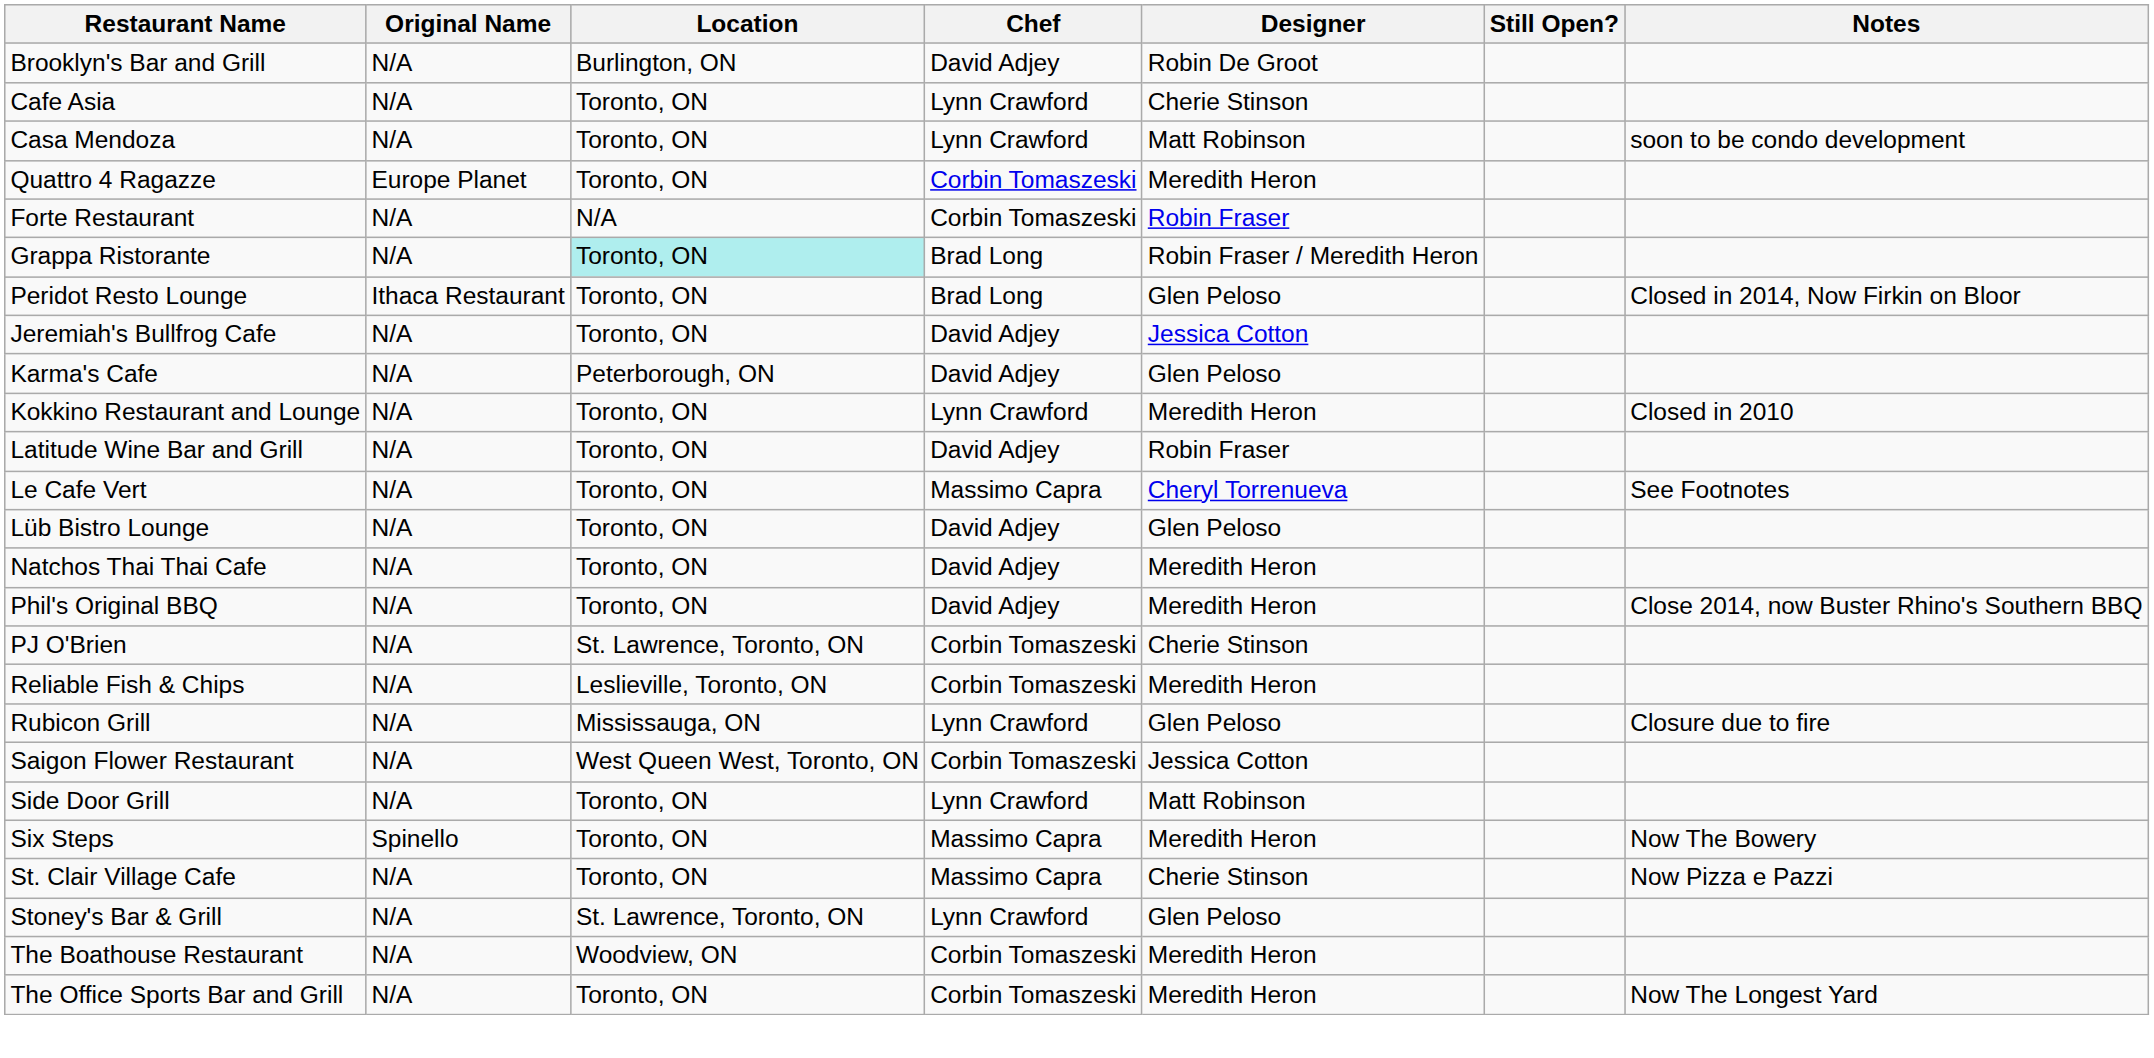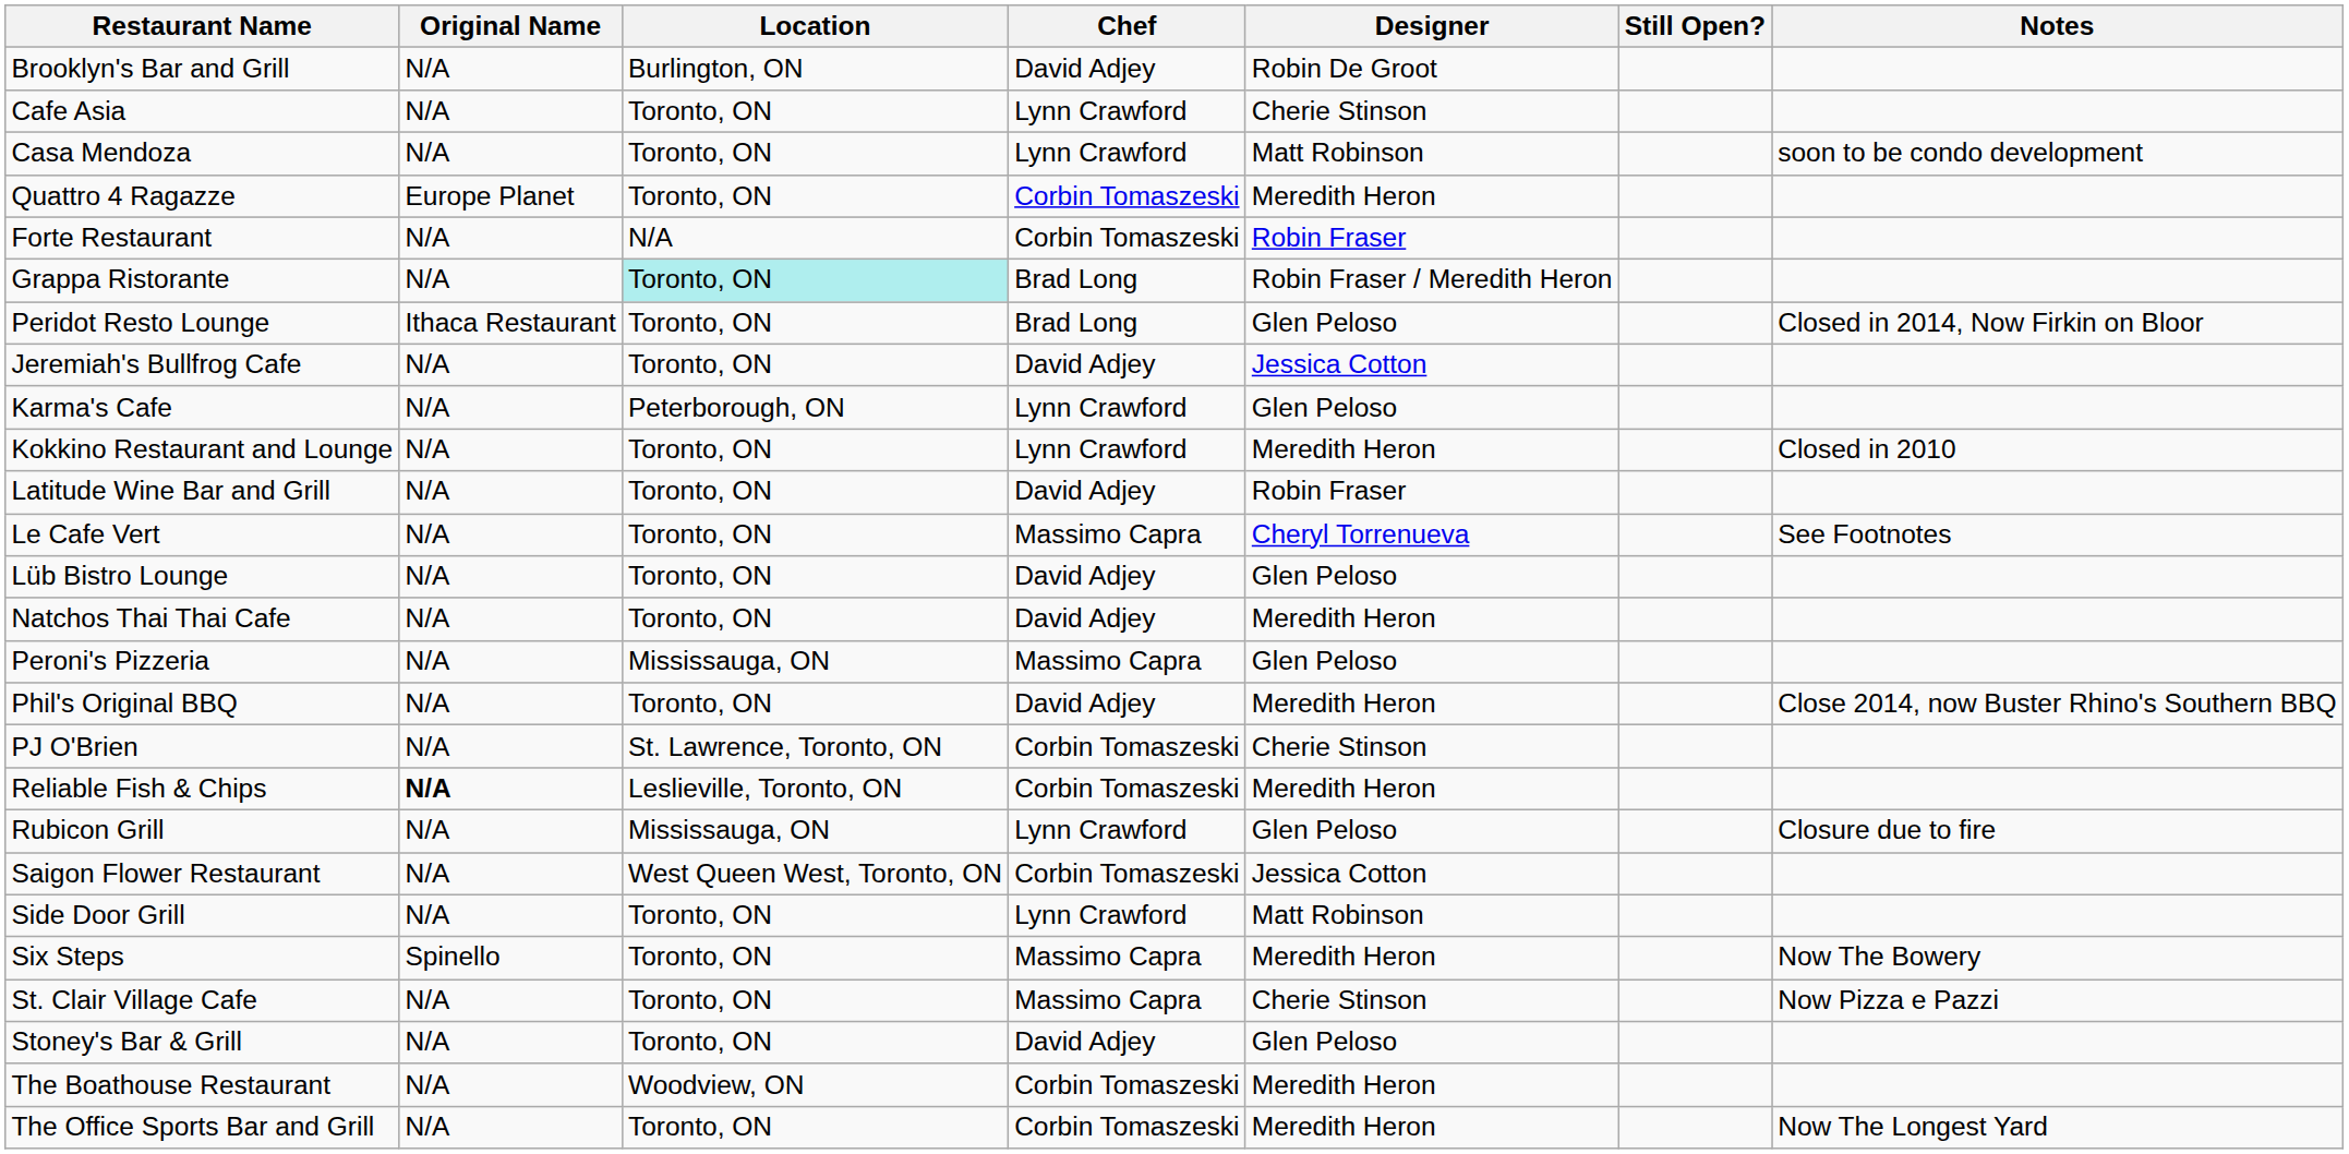 <table class="wikitable">
 <tr>
 <th>Restaurant Name</th>
 <th>Original Name</th>
 <th>Location</th>
 <th>Chef</th>
 <th>Designer</th>
 <th>Still Open?</th>
 <th>Notes</th>
 </tr>
 <tr>
 <td>Brooklyn's Bar and Grill</td>
 <td>N/A</td>
 <td>Burlington, ON</td>
 <td>David Adjey</td>
 <td>Robin De Groot</td>
 <td></td>
 <td></td>
 </tr>
 <tr>
 <td>Cafe Asia</td>
 <td>N/A</td>
 <td>Toronto, ON</td>
 <td>Lynn Crawford</td>
 <td>Cherie Stinson</td>
 <td></td>
 <td></td>
 </tr>
 <tr>
 <td>Casa Mendoza</td>
 <td>N/A</td>
 <td>Toronto, ON</td>
 <td>Lynn Crawford</td>
 <td>Matt Robinson</td>
 <td></td>
 <td>soon to be condo development</td>
 </tr>
 <tr>
 <td>Quattro 4 Ragazze</td>
 <td>Europe Planet</td>
 <td>Toronto, ON</td>
 <td><a href='#'>Corbin Tomaszeski</a></td>
 <td>Meredith Heron</td>
 <td></td>
 <td></td>
 </tr>
 <tr>
 <td>Forte Restaurant</td>
 <td>N/A</td>
 <td>N/A</td>
 <td>Corbin Tomaszeski</td>
 <td><a href='#'>Robin Fraser</a></td>
 <td></td>
 <td></td>
 </tr>
 <tr>
 <td>Grappa Ristorante</td>
 <td>N/A</td>
 <td style="background: paleturquoise;">Toronto, ON</td>
 <td>Brad Long</td>
 <td>Robin Fraser / Meredith Heron</td>
 <td></td>
 <td></td>
 </tr>
 <tr>
 <td>Peridot Resto Lounge</td>
 <td>Ithaca Restaurant</td>
 <td>Toronto, ON</td>
 <td>Brad Long</td>
 <td>Glen Peloso</td>
 <td></td>
 <td>Closed in 2014, Now Firkin on Bloor</td>
 </tr>
 <tr>
 <td>Jeremiah's Bullfrog Cafe</td>
 <td>N/A</td>
 <td>Toronto, ON</td>
 <td>David Adjey</td>
 <td><a href='#'>Jessica Cotton</a></td>
 <td></td>
 <td></td>
 </tr>
 <tr>
 <td>Karma's Cafe</td>
 <td>N/A</td>
 <td>Peterborough, ON</td>
-<td>David Adjey</td>
+<td>Lynn Crawford</td>
 <td>Glen Peloso</td>
 <td></td>
 <td></td>
 </tr>
 <tr>
 <td>Kokkino Restaurant and Lounge</td>
 <td>N/A</td>
 <td>Toronto, ON</td>
 <td>Lynn Crawford</td>
 <td>Meredith Heron</td>
 <td></td>
 <td>Closed in 2010</td>
 </tr>
 <tr>
 <td>Latitude Wine Bar and Grill</td>
 <td>N/A</td>
 <td>Toronto, ON</td>
 <td>David Adjey</td>
 <td>Robin Fraser</td>
 <td></td>
 <td></td>
 </tr>
 <tr>
 <td>Le Cafe Vert</td>
 <td>N/A</td>
 <td>Toronto, ON</td>
 <td>Massimo Capra</td>
 <td><a href='#'>Cheryl Torrenueva</a></td>
 <td></td>
 <td>See Footnotes</td>
 </tr>
 <tr>
 <td>Lüb Bistro Lounge</td>
 <td>N/A</td>
 <td>Toronto, ON</td>
 <td>David Adjey</td>
 <td>Glen Peloso</td>
 <td></td>
 <td></td>
 </tr>
 <tr>
 <td>Natchos Thai Thai Cafe</td>
 <td>N/A</td>
 <td>Toronto, ON</td>
 <td>David Adjey</td>
 <td>Meredith Heron</td>
 <td></td>
 <td></td>
 </tr>
 <tr>
+<td>Peroni's Pizzeria</td>
+<td>N/A</td>
+<td>Mississauga, ON</td>
+<td>Massimo Capra</td>
+<td>Glen Peloso</td>
+<td></td>
+<td></td>
+</tr>
+<tr>
 <td>Phil's Original BBQ</td>
 <td>N/A</td>
 <td>Toronto, ON</td>
 <td>David Adjey</td>
 <td>Meredith Heron</td>
 <td></td>
 <td>Close 2014, now Buster Rhino's Southern BBQ</td>
 </tr>
 <tr>
 <td>PJ O'Brien</td>
 <td>N/A</td>
 <td>St. Lawrence, Toronto, ON</td>
 <td>Corbin Tomaszeski</td>
 <td>Cherie Stinson</td>
 <td></td>
 <td></td>
 </tr>
 <tr>
 <td>Reliable Fish & Chips</td>
-<td>N/A</td>
+<td><strong>N/A</strong></td>
 <td>Leslieville, Toronto, ON</td>
 <td>Corbin Tomaszeski</td>
 <td>Meredith Heron</td>
 <td></td>
 <td></td>
 </tr>
 <tr>
 <td>Rubicon Grill</td>
 <td>N/A</td>
 <td>Mississauga, ON</td>
 <td>Lynn Crawford</td>
 <td>Glen Peloso</td>
 <td></td>
 <td>Closure due to fire</td>
 </tr>
 <tr>
 <td>Saigon Flower Restaurant</td>
 <td>N/A</td>
 <td>West Queen West, Toronto, ON</td>
 <td>Corbin Tomaszeski</td>
 <td>Jessica Cotton</td>
 <td></td>
 <td></td>
 </tr>
 <tr>
 <td>Side Door Grill</td>
 <td>N/A</td>
 <td>Toronto, ON</td>
 <td>Lynn Crawford</td>
 <td>Matt Robinson</td>
 <td></td>
 <td></td>
 </tr>
 <tr>
 <td>Six Steps</td>
 <td>Spinello</td>
 <td>Toronto, ON</td>
 <td>Massimo Capra</td>
 <td>Meredith Heron</td>
 <td></td>
 <td>Now The Bowery</td>
 </tr>
 <tr>
 <td>St. Clair Village Cafe</td>
 <td>N/A</td>
 <td>Toronto, ON</td>
 <td>Massimo Capra</td>
 <td>Cherie Stinson</td>
 <td></td>
 <td>Now Pizza e Pazzi</td>
 </tr>
 <tr>
 <td>Stoney's Bar & Grill</td>
 <td>N/A</td>
-<td>St. Lawrence, Toronto, ON</td>
-<td>Lynn Crawford</td>
+<td>Toronto, ON</td>
+<td>David Adjey</td>
 <td>Glen Peloso</td>
 <td></td>
 <td></td>
 </tr>
 <tr>
 <td>The Boathouse Restaurant</td>
 <td>N/A</td>
 <td>Woodview, ON</td>
 <td>Corbin Tomaszeski</td>
 <td>Meredith Heron</td>
 <td></td>
 <td></td>
 </tr>
 <tr>
 <td>The Office Sports Bar and Grill</td>
 <td>N/A</td>
 <td>Toronto, ON</td>
 <td>Corbin Tomaszeski</td>
 <td>Meredith Heron</td>
 <td></td>
 <td>Now The Longest Yard</td>
 </tr>
 </table>
